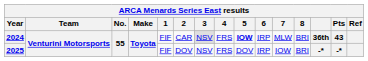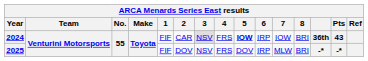 <table class="wikitable" style="text-align:center; font-size:75%">
 <tr>
 <th colspan=15><a href='#'>ARCA Menards Series East</a> results</th>
 </tr>
 <tr>
 <th>Year</th>
 <th>Team</th>
 <th>No.</th>
 <th>Make</th>
 <th>1</th>
 <th>2</th>
 <th>3</th>
 <th>4</th>
 <th>5</th>
 <th>6</th>
 <th>7</th>
 <th>8</th>
 <th></th>
 <th>Pts</th>
 <th>Ref</th>
 </tr>
 <tr>
 <th><a href='#'>2024</a></th>
 <th rowspan=2><a href='#'>Venturini Motorsports</a></th>
 <th rowspan=2>55</th>
 <th rowspan=2><a href='#'>Toyota</a></th>
 <td><a href='#'>FIF</a></td>
 <td><a href='#'>CAR</a></td>
 <td style="background:#DFDFDF;"><a href='#'>NSV</a><br></td>
 <td><a href='#'>FRS</a></td>
 <td><strong><a href='#'>IOW</a></strong></td>
 <td><a href='#'>IRP</a></td>
-<td><a href='#'>MLW</a></td>
+<td><a href='#'>IOW</a></td>
 <td><a href='#'>BRI</a></td>
 <th>36th</th>
 <th>43</th>
 <th></th>
 </tr>
 <tr>
 <th><a href='#'>2025</a></th>
 <td><a href='#'>FIF</a></td>
 <td><a href='#'>DOV</a></td>
 <td><a href='#'>NSV</a></td>
 <td><a href='#'>FRS</a></td>
 <td><a href='#'>DOV</a></td>
 <td><a href='#'>IRP</a></td>
-<td><a href='#'>IOW</a></td>
+<td><a href='#'>MLW</a></td>
 <td><a href='#'>BRI</a></td>
 <th>-*</th>
 <th>-*</th>
 <th></th>
 </tr>
 </table>
